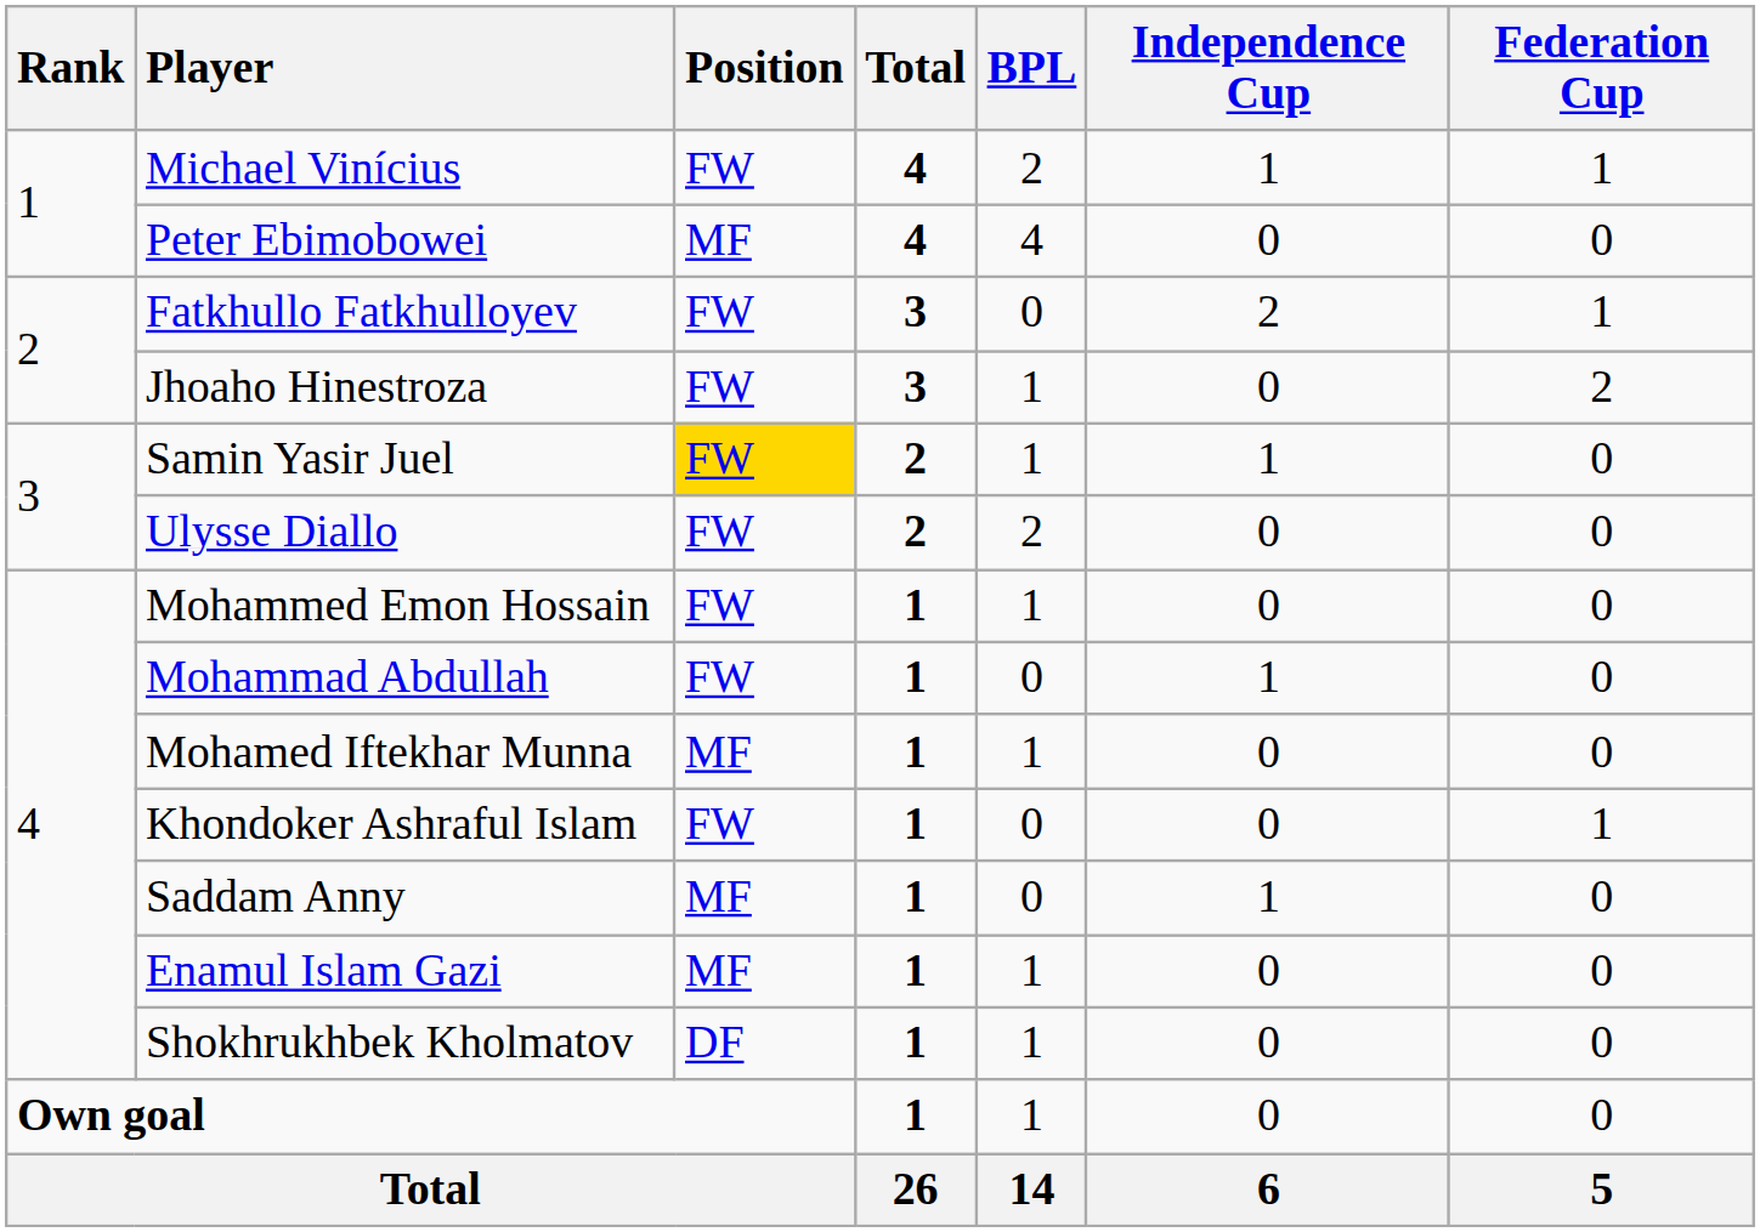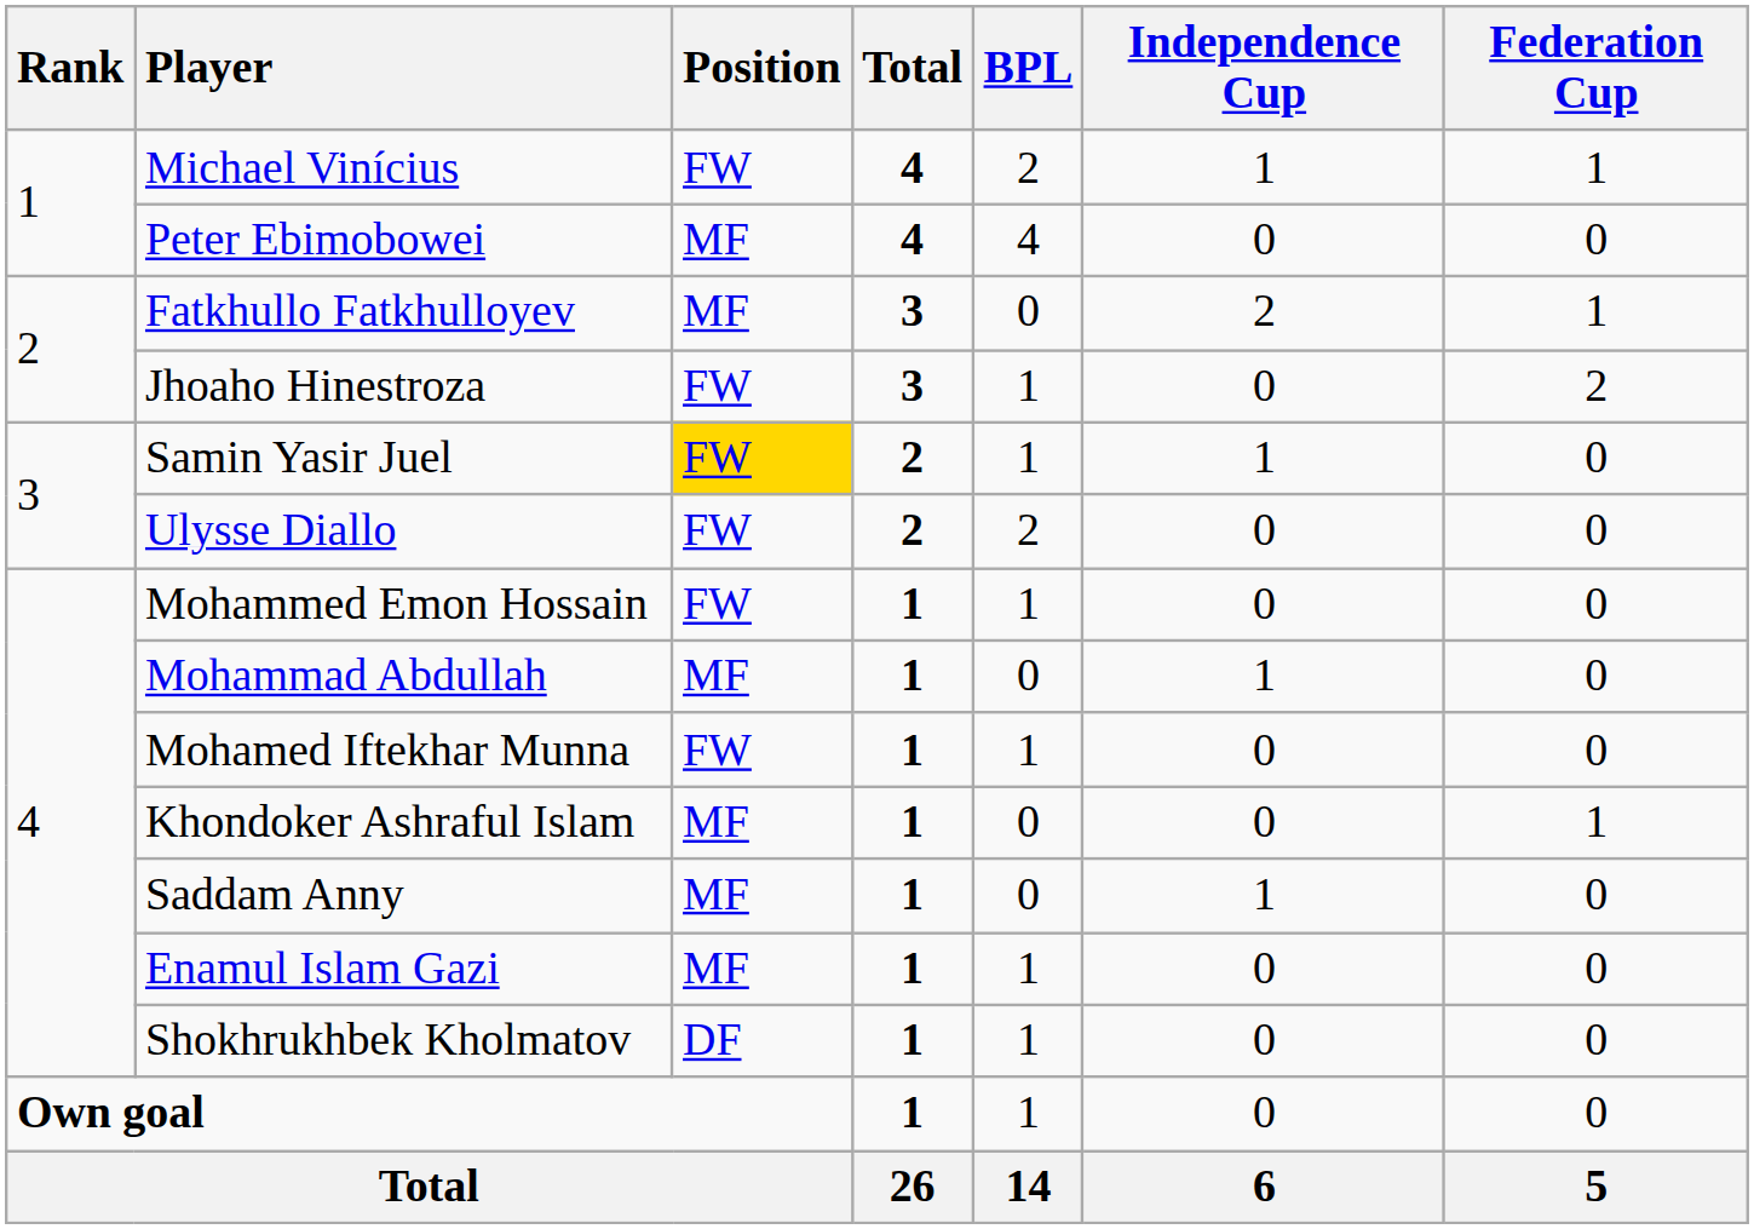 <table class="wikitable">
 <tr>
 <th>Rank</th>
 <th style="width:180px;text-align:left">Player</th>
 <th>Position</th>
 <th>Total</th>
 <th><a href='#'>BPL</a></th>
 <th><a href='#'>Independence Cup</a></th>
 <th><a href='#'>Federation Cup</a></th>
 </tr>
 <tr>
 <td rowspan=2>1</td>
 <td> <a href='#'>Michael Vinícius</a></td>
 <td><a href='#'>FW</a></td>
 <td align="center"><strong>4</strong></td>
 <td align="center">2</td>
 <td align="center">1</td>
 <td align="center">1</td>
 </tr>
 <tr>
 <td> <a href='#'>Peter Ebimobowei</a></td>
 <td><a href='#'>MF</a></td>
 <td align="center"><strong>4</strong></td>
 <td align="center">4</td>
 <td align="center">0</td>
 <td align="center">0</td>
 </tr>
 <tr>
 <td rowspan=2>2</td>
 <td> <a href='#'>Fatkhullo Fatkhulloyev</a></td>
-<td><a href='#'>FW</a></td>
+<td><a href='#'>MF</a></td>
 <td align="center"><strong>3</strong></td>
 <td align="center">0</td>
 <td align="center">2</td>
 <td align="center">1</td>
 </tr>
 <tr>
 <td> Jhoaho Hinestroza</td>
 <td><a href='#'>FW</a></td>
 <td align="center"><strong>3</strong></td>
 <td align="center">1</td>
 <td align="center">0</td>
 <td align="center">2</td>
 </tr>
 <tr>
 <td rowspan=2>3</td>
 <td> Samin Yasir Juel</td>
 <td style="background: gold;"><a href='#'>FW</a></td>
 <td align="center"><strong>2</strong></td>
 <td align="center">1</td>
 <td align="center">1</td>
 <td align="center">0</td>
 </tr>
 <tr>
 <td> <a href='#'>Ulysse Diallo</a></td>
 <td><a href='#'>FW</a></td>
 <td align="center"><strong>2</strong></td>
 <td align="center">2</td>
 <td align="center">0</td>
 <td align="center">0</td>
 </tr>
 <tr>
 <td rowspan=7>4</td>
 <td> Mohammed Emon Hossain</td>
 <td><a href='#'>FW</a></td>
 <td align="center"><strong>1</strong></td>
 <td align="center">1</td>
 <td align="center">0</td>
 <td align="center">0</td>
 </tr>
 <tr>
 <td> <a href='#'>Mohammad Abdullah</a></td>
-<td><a href='#'>FW</a></td>
+<td><a href='#'>MF</a></td>
 <td align="center"><strong>1</strong></td>
 <td align="center">0</td>
 <td align="center">1</td>
 <td align="center">0</td>
 </tr>
 <tr>
 <td> Mohamed Iftekhar Munna</td>
-<td><a href='#'>MF</a></td>
+<td><a href='#'>FW</a></td>
 <td align="center"><strong>1</strong></td>
 <td align="center">1</td>
 <td align="center">0</td>
 <td align="center">0</td>
 </tr>
 <tr>
 <td> Khondoker Ashraful Islam</td>
-<td><a href='#'>FW</a></td>
+<td><a href='#'>MF</a></td>
 <td align="center"><strong>1</strong></td>
 <td align="center">0</td>
 <td align="center">0</td>
 <td align="center">1</td>
 </tr>
 <tr>
 <td> Saddam Anny</td>
 <td><a href='#'>MF</a></td>
 <td align="center"><strong>1</strong></td>
 <td align="center">0</td>
 <td align="center">1</td>
 <td align="center">0</td>
 </tr>
 <tr>
 <td> <a href='#'>Enamul Islam Gazi</a></td>
 <td><a href='#'>MF</a></td>
 <td align="center"><strong>1</strong></td>
 <td align="center">1</td>
 <td align="center">0</td>
 <td align="center">0</td>
 </tr>
 <tr>
 <td> 	Shokhrukhbek Kholmatov</td>
 <td><a href='#'>DF</a></td>
 <td align="center"><strong>1</strong></td>
 <td align="center">1</td>
 <td align="center">0</td>
 <td align="center">0</td>
 </tr>
 <tr>
 <td colspan=3><strong>Own goal</strong></td>
 <td align="center"><strong>1</strong></td>
 <td align="center">1</td>
 <td align="center">0</td>
 <td align="center">0</td>
 </tr>
 <tr>
 <th colspan="3" align="center">Total</th>
 <th align="center">26</th>
 <th align="center">14</th>
 <th align="center">6</th>
 <th align="center">5</th>
 </tr>
 </table>
